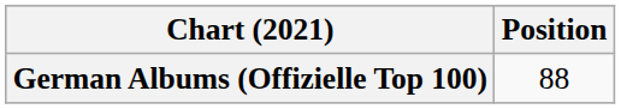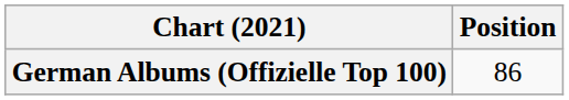 <table class="wikitable plainrowheaders" style="text-align:center">
 <tr>
 <th scope="col">Chart (2021)</th>
 <th scope="col">Position</th>
 </tr>
 <tr>
 <th scope="row">German Albums (Offizielle Top 100)</th>
-<td>88</td>
+<td>86</td>
 </tr>
 </table>
